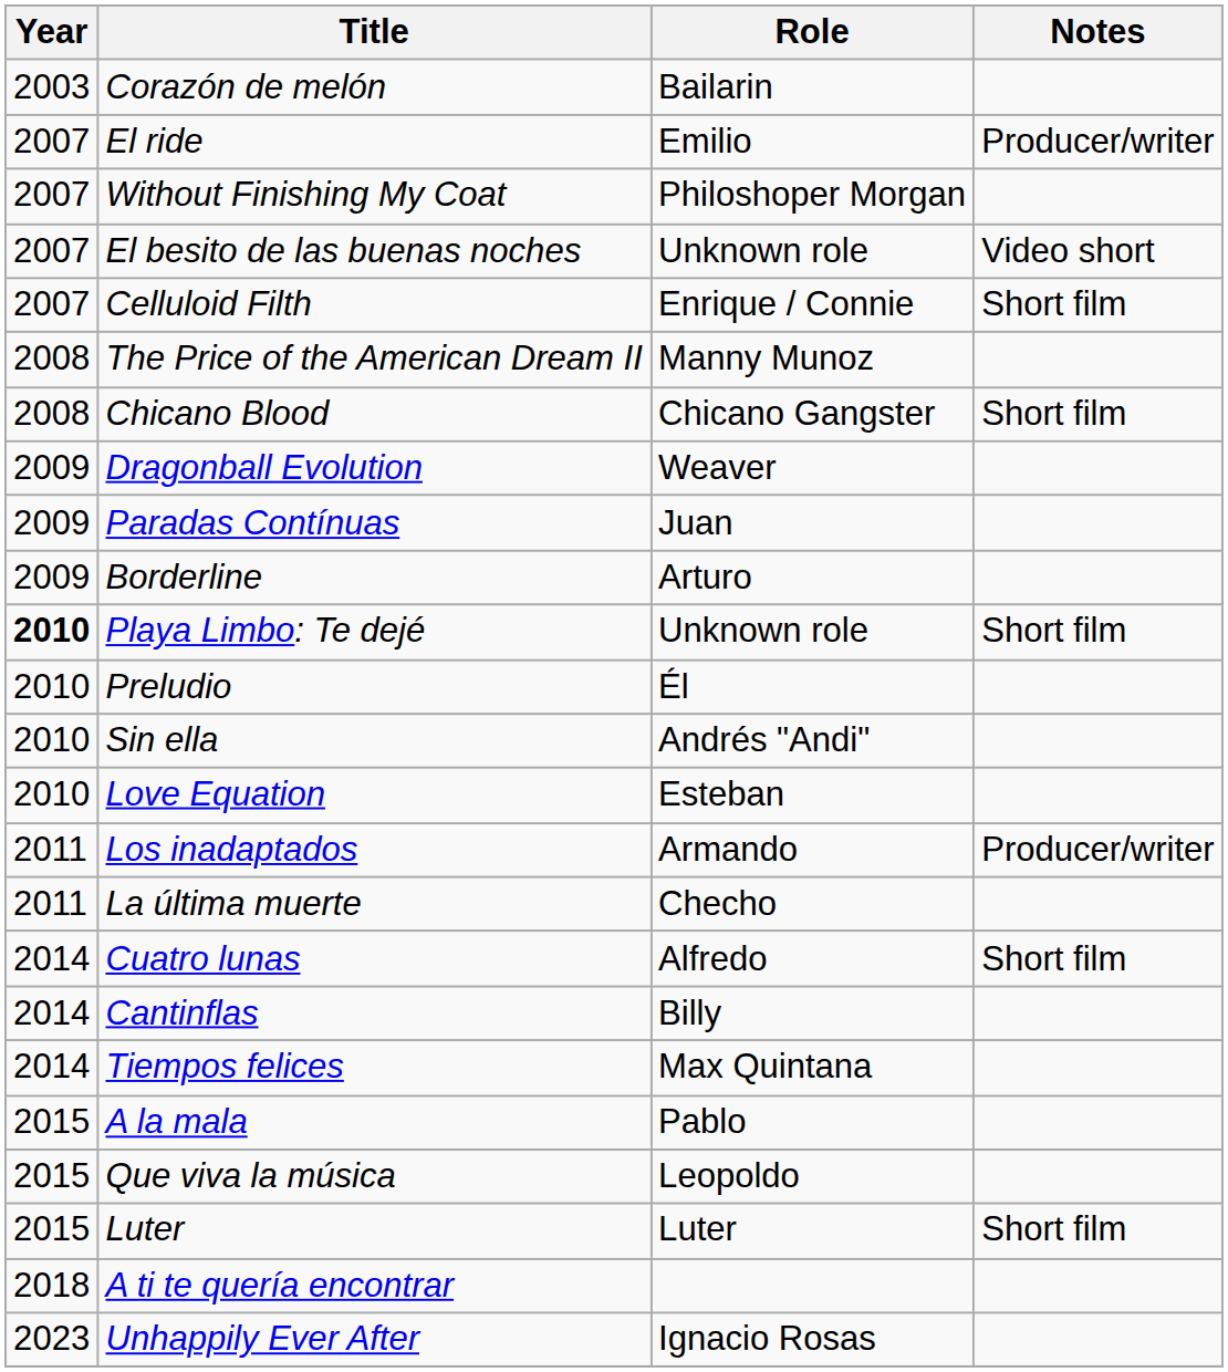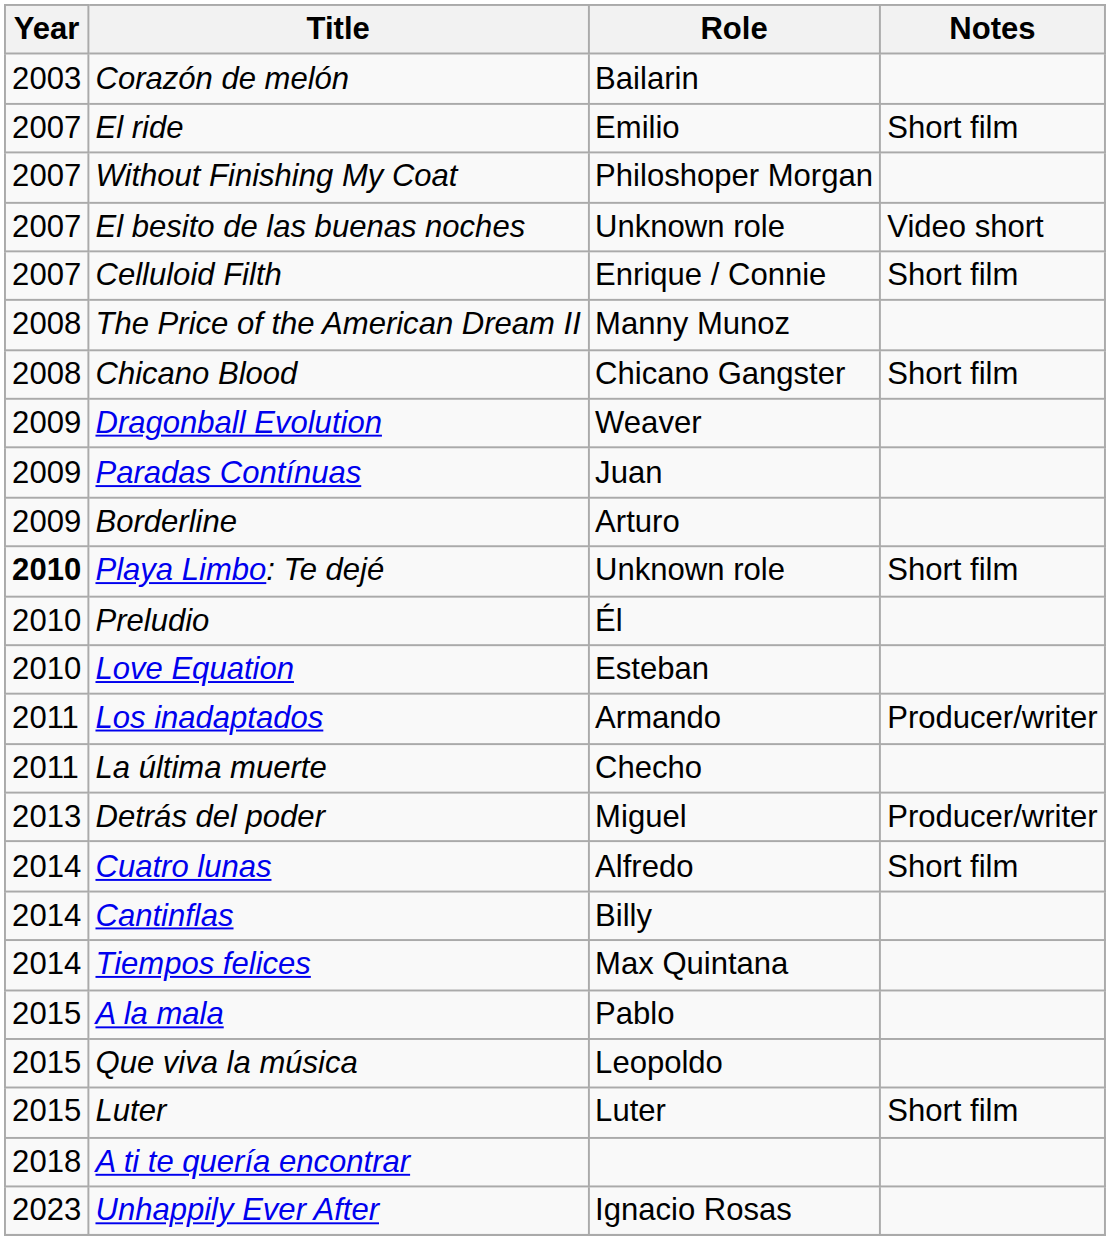 <table class="wikitable">
 <tr>
 <th>Year</th>
 <th>Title</th>
 <th>Role</th>
 <th>Notes</th>
 </tr>
 <tr>
 <td>2003</td>
 <td><em>Corazón de melón</em></td>
 <td>Bailarin</td>
 <td></td>
 </tr>
 <tr>
 <td>2007</td>
 <td><em>El ride</em></td>
 <td>Emilio</td>
-<td>Producer/writer</td>
+<td>Short film</td>
 </tr>
 <tr>
 <td>2007</td>
 <td><em>Without Finishing My Coat</em></td>
 <td>Philoshoper Morgan</td>
 <td></td>
 </tr>
 <tr>
 <td>2007</td>
 <td><em>El besito de las buenas noches</em></td>
 <td>Unknown role</td>
 <td>Video short</td>
 </tr>
 <tr>
 <td>2007</td>
 <td><em>Celluloid Filth</em></td>
 <td>Enrique / Connie</td>
 <td>Short film</td>
 </tr>
 <tr>
 <td>2008</td>
 <td><em>The Price of the American Dream II</em></td>
 <td>Manny Munoz</td>
 <td></td>
 </tr>
 <tr>
 <td>2008</td>
 <td><em>Chicano Blood</em></td>
 <td>Chicano Gangster</td>
 <td>Short film</td>
 </tr>
 <tr>
 <td>2009</td>
 <td><em><a href='#'>Dragonball Evolution</a></em></td>
 <td>Weaver</td>
 <td></td>
 </tr>
 <tr>
 <td>2009</td>
 <td><em><a href='#'>Paradas Contínuas</a></em></td>
 <td>Juan</td>
 <td></td>
 </tr>
 <tr>
 <td>2009</td>
 <td><em>Borderline</em></td>
 <td>Arturo</td>
 <td></td>
 </tr>
 <tr>
 <td><strong>2010</strong></td>
 <td><em><a href='#'>Playa Limbo</a>: Te dejé</em></td>
 <td>Unknown role</td>
 <td>Short film</td>
 </tr>
 <tr>
 <td>2010</td>
 <td><em>Preludio </em></td>
 <td>Él</td>
 <td></td>
 </tr>
 <tr>
 <td>2010</td>
-<td><em>Sin ella </em></td>
-<td>Andrés "Andi"</td>
-<td></td>
-</tr>
-<tr>
-<td>2010</td>
 <td><em><a href='#'>Love Equation</a></em></td>
 <td>Esteban</td>
 <td></td>
 </tr>
 <tr>
 <td>2011</td>
 <td><em><a href='#'>Los inadaptados</a></em></td>
 <td>Armando</td>
 <td>Producer/writer</td>
 </tr>
 <tr>
 <td>2011</td>
 <td><em>La última muerte</em></td>
 <td>Checho</td>
 <td></td>
+</tr>
+<tr>
+<td>2013</td>
+<td><em>Detrás del poder</em></td>
+<td>Miguel</td>
+<td>Producer/writer</td>
 </tr>
 <tr>
 <td>2014</td>
 <td><em><a href='#'>Cuatro lunas</a></em></td>
 <td>Alfredo</td>
 <td>Short film</td>
 </tr>
 <tr>
 <td>2014</td>
 <td><em><a href='#'>Cantinflas</a></em></td>
 <td>Billy</td>
 <td></td>
 </tr>
 <tr>
 <td>2014</td>
 <td><em><a href='#'>Tiempos felices</a></em></td>
 <td>Max Quintana</td>
 <td></td>
 </tr>
 <tr>
 <td>2015</td>
 <td><em><a href='#'>A la mala</a></em></td>
 <td>Pablo</td>
 <td></td>
 </tr>
 <tr>
 <td>2015</td>
 <td><em>Que viva la música</em></td>
 <td>Leopoldo</td>
 <td></td>
 </tr>
 <tr>
 <td>2015</td>
 <td><em>Luter</em></td>
 <td>Luter</td>
 <td>Short film</td>
 </tr>
 <tr>
 <td>2018</td>
 <td><em><a href='#'>A ti te quería encontrar</a></em></td>
 <td></td>
 <td></td>
 </tr>
 <tr>
 <td>2023</td>
 <td><em><a href='#'>Unhappily Ever After</a></em></td>
 <td>Ignacio Rosas</td>
 <td></td>
 </tr>
 <tr>
 </tr>
 </table>
